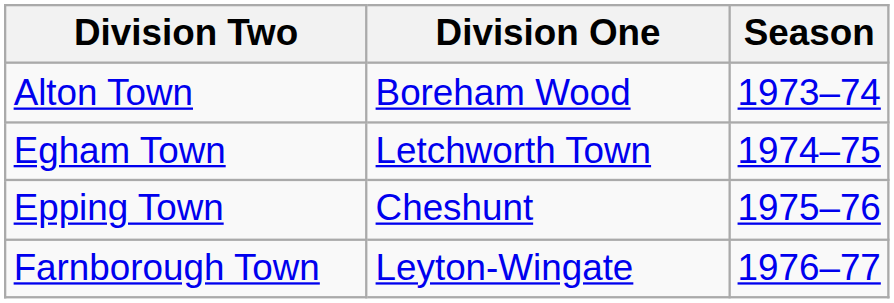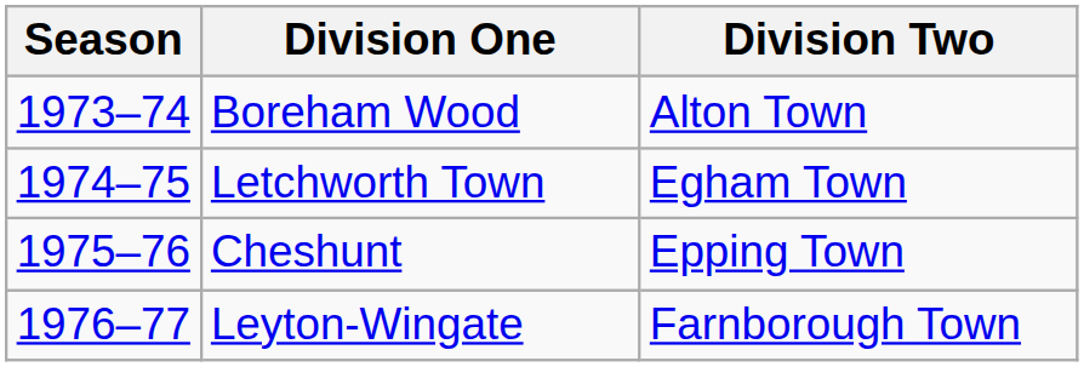 <table class=wikitable>
 <tr>
+<th>Season</th>
+<th width=150>Division One</th>
 <th width=150>Division Two</th>
-<th width=150>Division One</th>
-<th>Season</th>
 </tr>
 <tr>
+<td><a href='#'>1973–74</a></td>
+<td><a href='#'>Boreham Wood</a></td>
 <td><a href='#'>Alton Town</a></td>
-<td><a href='#'>Boreham Wood</a></td>
-<td><a href='#'>1973–74</a></td>
 </tr>
 <tr>
+<td><a href='#'>1974–75</a></td>
+<td><a href='#'>Letchworth Town</a></td>
 <td><a href='#'>Egham Town</a></td>
-<td><a href='#'>Letchworth Town</a></td>
-<td><a href='#'>1974–75</a></td>
 </tr>
 <tr>
+<td><a href='#'>1975–76</a></td>
+<td><a href='#'>Cheshunt</a></td>
 <td><a href='#'>Epping Town</a></td>
-<td><a href='#'>Cheshunt</a></td>
-<td><a href='#'>1975–76</a></td>
 </tr>
 <tr>
+<td><a href='#'>1976–77</a></td>
+<td><a href='#'>Leyton-Wingate</a></td>
 <td><a href='#'>Farnborough Town</a></td>
-<td><a href='#'>Leyton-Wingate</a></td>
-<td><a href='#'>1976–77</a></td>
 </tr>
 </table>
